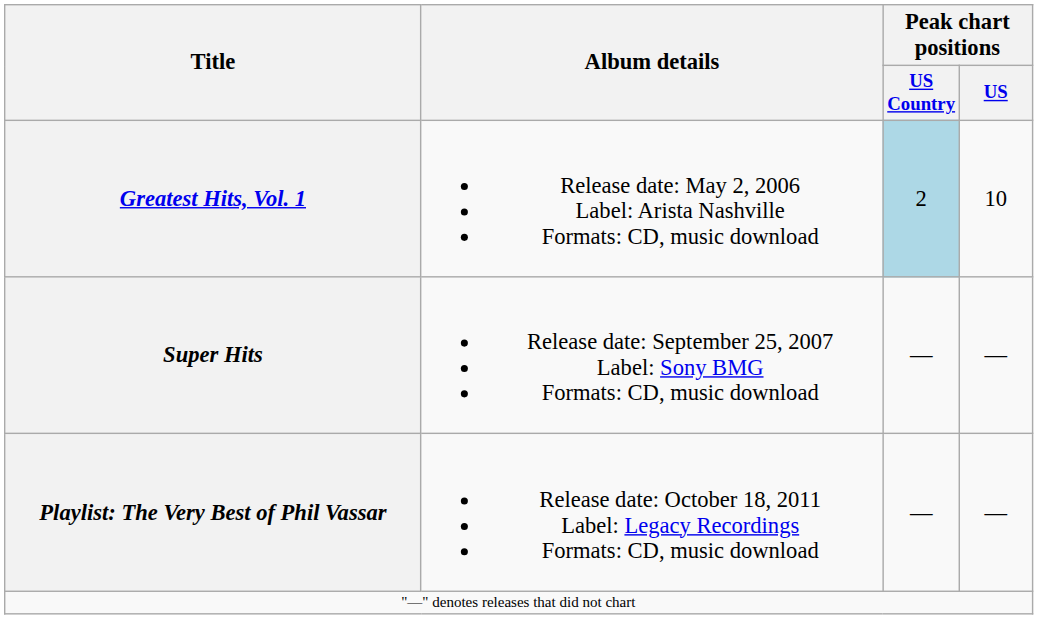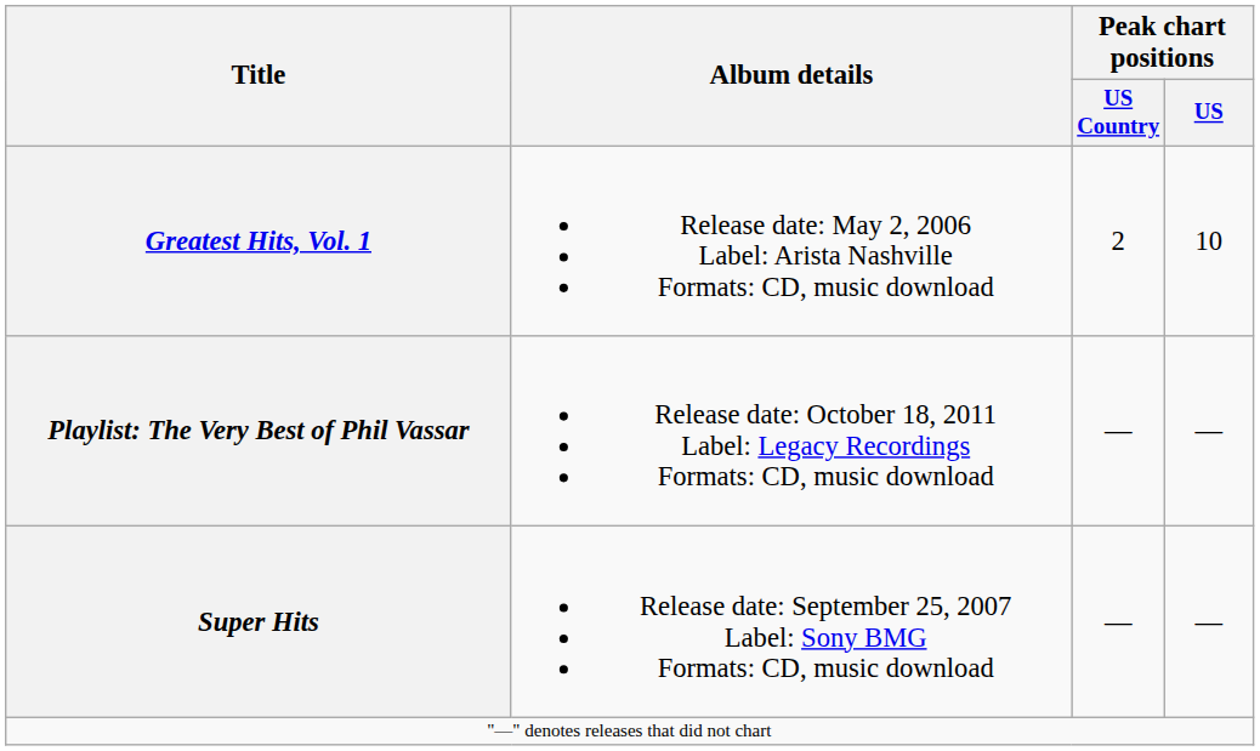 <table class="wikitable plainrowheaders" style="text-align:center;">
 <tr>
 <th rowspan="2" style="width:18em;">Title</th>
 <th rowspan="2" style="width:20em;">Album details</th>
 <th colspan="2">Peak chart<br>positions</th>
 </tr>
 <tr style="font-size:smaller;">
 <th width="45"><a href='#'>US Country</a><br></th>
 <th width="45"><a href='#'>US</a><br></th>
 </tr>
 <tr>
 <th scope="row"><em><a href='#'>Greatest Hits, Vol. 1</a></em></th>
 <td><br><ul><li>Release date: May 2, 2006</li><li>Label: Arista Nashville</li><li>Formats: CD, music download</li></ul></td>
-<td style="background: lightblue;">2</td>
+<td>2</td>
 <td>10</td>
+</tr>
+<tr>
+<th scope="row"><em>Playlist: The Very Best of Phil Vassar</em></th>
+<td><br><ul><li>Release date: October 18, 2011</li><li>Label: <a href='#'>Legacy Recordings</a></li><li>Formats: CD, music download</li></ul></td>
+<td>—</td>
+<td>—</td>
 </tr>
 <tr>
 <th scope="row"><em>Super Hits</em></th>
 <td><br><ul><li>Release date: September 25, 2007</li><li>Label: <a href='#'>Sony BMG</a></li><li>Formats: CD, music download</li></ul></td>
 <td>—</td>
 <td>—</td>
 </tr>
 <tr>
-<th scope="row"><em>Playlist: The Very Best of Phil Vassar</em></th>
-<td><br><ul><li>Release date: October 18, 2011</li><li>Label: <a href='#'>Legacy Recordings</a></li><li>Formats: CD, music download</li></ul></td>
-<td>—</td>
-<td>—</td>
-</tr>
-<tr>
 <td colspan="4" style="font-size:8pt">"—" denotes releases that did not chart</td>
 </tr>
 </table>
